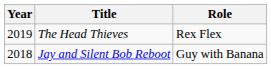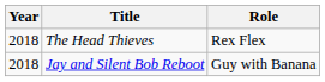 <table class="wikitable sortable">
 <tr>
 <th>Year</th>
 <th>Title</th>
 <th>Role</th>
 </tr>
 <tr>
-<td>2019</td>
+<td>2018</td>
 <td><em>The Head Thieves</em></td>
 <td>Rex Flex</td>
 </tr>
 <tr>
 <td>2018</td>
 <td><em><a href='#'>Jay and Silent Bob Reboot</a></em></td>
 <td>Guy with Banana</td>
 </tr>
 </table>
